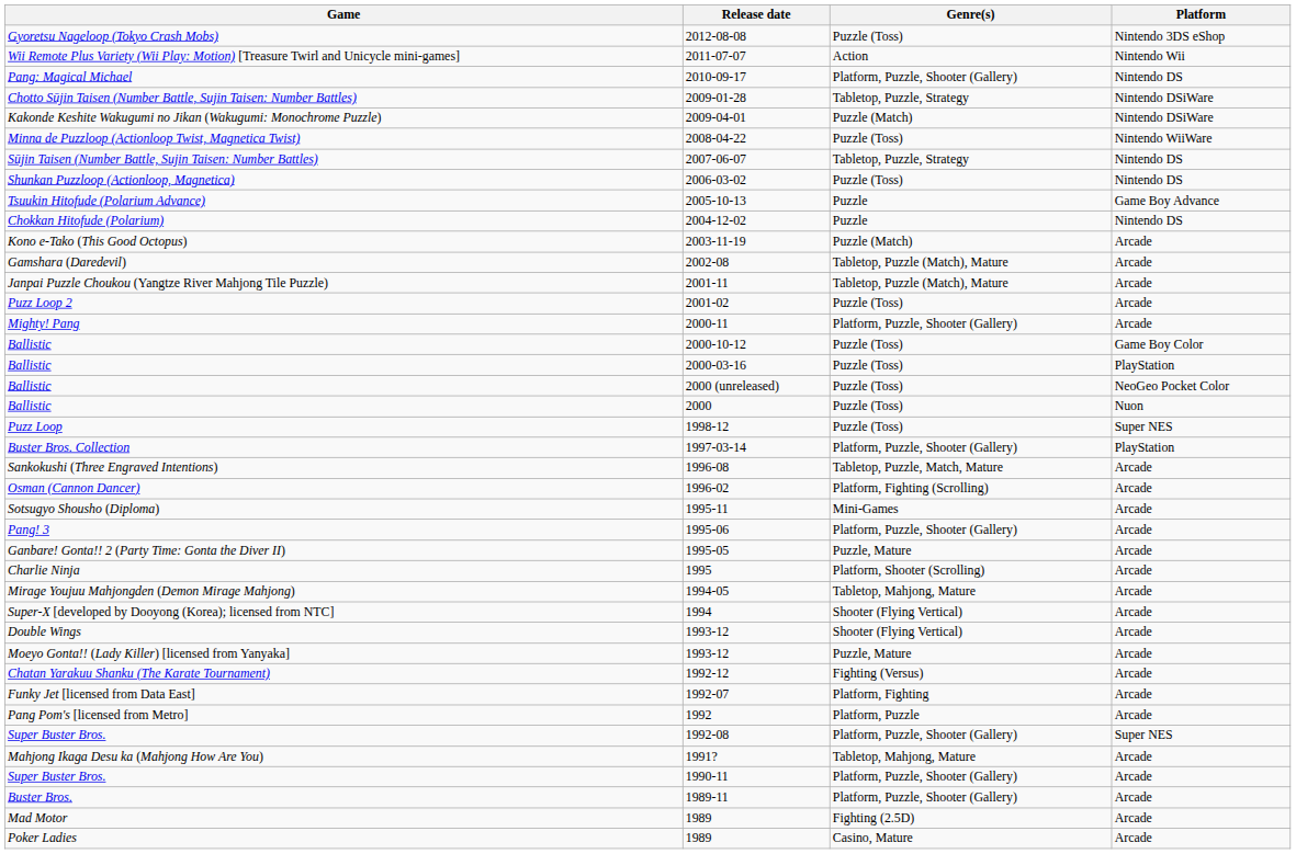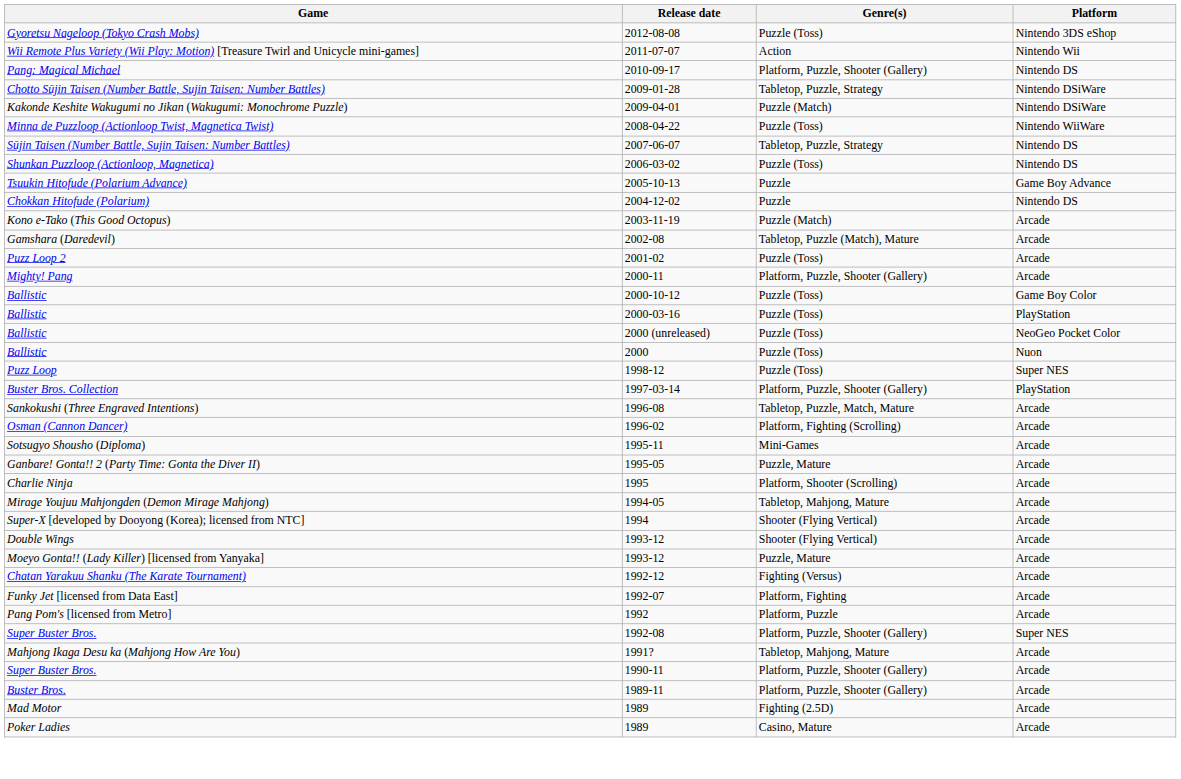 <table class="wikitable sortable" style="width:100%">
 <tr>
 <th>Game</th>
 <th>Release date</th>
 <th>Genre(s)</th>
 <th>Platform</th>
 </tr>
 <tr>
 <td><em><a href='#'>Gyoretsu Nageloop (Tokyo Crash Mobs)</a></em></td>
 <td>2012-08-08 </td>
 <td>Puzzle (Toss)</td>
 <td>Nintendo 3DS eShop</td>
 </tr>
 <tr>
 <td><em><a href='#'>Wii Remote Plus Variety (Wii Play: Motion)</a></em> [Treasure Twirl and Unicycle mini-games]</td>
 <td>2011-07-07 </td>
 <td>Action</td>
 <td>Nintendo Wii</td>
 </tr>
 <tr>
 <td><em><a href='#'>Pang: Magical Michael</a></em></td>
 <td>2010-09-17</td>
 <td>Platform, Puzzle, Shooter (Gallery)</td>
 <td>Nintendo DS</td>
 </tr>
 <tr>
 <td><em><a href='#'>Chotto Sūjin Taisen (Number Battle, Sujin Taisen: Number Battles)</a></em></td>
 <td>2009-01-28 </td>
 <td>Tabletop, Puzzle, Strategy</td>
 <td>Nintendo DSiWare</td>
 </tr>
 <tr>
 <td><em>Kakonde Keshite Wakugumi no Jikan</em> (<em>Wakugumi: Monochrome Puzzle</em>)</td>
 <td>2009-04-01 </td>
 <td>Puzzle (Match)</td>
 <td>Nintendo DSiWare</td>
 </tr>
 <tr>
 <td><em><a href='#'>Minna de Puzzloop (Actionloop Twist, Magnetica Twist)</a></em></td>
 <td>2008-04-22 </td>
 <td>Puzzle (Toss)</td>
 <td>Nintendo WiiWare</td>
 </tr>
 <tr>
 <td><em><a href='#'>Sūjin Taisen (Number Battle, Sujin Taisen: Number Battles)</a></em></td>
 <td>2007-06-07 </td>
 <td>Tabletop, Puzzle, Strategy</td>
 <td>Nintendo DS</td>
 </tr>
 <tr>
 <td><em><a href='#'>Shunkan Puzzloop (Actionloop, Magnetica)</a></em></td>
 <td>2006-03-02 </td>
 <td>Puzzle (Toss)</td>
 <td>Nintendo DS</td>
 </tr>
 <tr>
 <td><em><a href='#'>Tsuukin Hitofude (Polarium Advance)</a></em></td>
 <td>2005-10-13 </td>
 <td>Puzzle</td>
 <td>Game Boy Advance</td>
 </tr>
 <tr>
 <td><em><a href='#'>Chokkan Hitofude (Polarium)</a></em></td>
 <td>2004-12-02 </td>
 <td>Puzzle</td>
 <td>Nintendo DS</td>
 </tr>
 <tr>
 <td><em>Kono e-Tako</em> (<em>This Good Octopus</em>)</td>
 <td>2003-11-19 </td>
 <td>Puzzle (Match)</td>
 <td>Arcade</td>
 </tr>
 <tr>
 <td><em>Gamshara</em> (<em>Daredevil</em>)</td>
 <td>2002-08 </td>
 <td>Tabletop, Puzzle (Match), Mature</td>
 <td>Arcade</td>
 </tr>
 <tr>
-<td><em>Janpai Puzzle Choukou</em> (Yangtze River Mahjong Tile Puzzle) </td>
-<td>2001-11 </td>
-<td>Tabletop, Puzzle (Match), Mature</td>
-<td>Arcade</td>
-</tr>
-<tr>
 <td><em><a href='#'>Puzz Loop 2</a></em></td>
 <td>2001-02 </td>
 <td>Puzzle (Toss)</td>
 <td>Arcade</td>
 </tr>
 <tr>
 <td><em><a href='#'>Mighty! Pang</a></em></td>
 <td>2000-11 </td>
 <td>Platform, Puzzle, Shooter (Gallery)</td>
 <td>Arcade</td>
 </tr>
 <tr>
 <td><em><a href='#'>Ballistic</a></em></td>
 <td>2000-10-12 </td>
 <td>Puzzle (Toss)</td>
 <td>Game Boy Color</td>
 </tr>
 <tr>
 <td><em><a href='#'>Ballistic</a></em></td>
 <td>2000-03-16 </td>
 <td>Puzzle (Toss)</td>
 <td>PlayStation</td>
 </tr>
 <tr>
 <td><em><a href='#'>Ballistic</a></em></td>
 <td>2000 (unreleased)</td>
 <td>Puzzle (Toss)</td>
 <td>NeoGeo Pocket Color</td>
 </tr>
 <tr>
 <td><em><a href='#'>Ballistic</a></em></td>
 <td>2000</td>
 <td>Puzzle (Toss)</td>
 <td>Nuon</td>
 </tr>
 <tr>
 <td><em><a href='#'>Puzz Loop</a></em></td>
 <td>1998-12 </td>
 <td>Puzzle (Toss)</td>
 <td>Super NES</td>
 </tr>
 <tr>
 <td><em><a href='#'>Buster Bros. Collection</a></em></td>
 <td>1997-03-14 </td>
 <td>Platform, Puzzle, Shooter (Gallery)</td>
 <td>PlayStation</td>
 </tr>
 <tr>
 <td><em>Sankokushi</em> (<em>Three Engraved Intentions</em>)</td>
 <td>1996-08 </td>
 <td>Tabletop, Puzzle, Match, Mature</td>
 <td>Arcade</td>
 </tr>
 <tr>
 <td><em><a href='#'>Osman (Cannon Dancer)</a></em></td>
 <td>1996-02 </td>
 <td>Platform, Fighting (Scrolling)</td>
 <td>Arcade</td>
 </tr>
 <tr>
 <td><em>Sotsugyo Shousho</em> (<em>Diploma</em>)</td>
 <td>1995-11 </td>
 <td>Mini-Games</td>
-<td>Arcade</td>
-</tr>
-<tr>
-<td><em><a href='#'>Pang! 3</a></em></td>
-<td>1995-06 </td>
-<td>Platform, Puzzle, Shooter (Gallery)</td>
 <td>Arcade</td>
 </tr>
 <tr>
 <td><em>Ganbare! Gonta!! 2</em> (<em>Party Time: Gonta the Diver II</em>)</td>
 <td>1995-05 </td>
 <td>Puzzle, Mature</td>
 <td>Arcade</td>
 </tr>
 <tr>
 <td><em>Charlie Ninja</em></td>
 <td>1995</td>
 <td>Platform, Shooter (Scrolling)</td>
 <td>Arcade</td>
 </tr>
 <tr>
 <td><em>Mirage Youjuu Mahjongden</em> (<em>Demon Mirage Mahjong</em>)</td>
 <td>1994-05 </td>
 <td>Tabletop, Mahjong, Mature</td>
 <td>Arcade</td>
 </tr>
 <tr>
 <td><em>Super-X</em> [developed by Dooyong (Korea); licensed from NTC]</td>
 <td>1994</td>
 <td>Shooter (Flying Vertical)</td>
 <td>Arcade</td>
 </tr>
 <tr>
 <td><em>Double Wings</em></td>
 <td>1993-12</td>
 <td>Shooter (Flying Vertical)</td>
 <td>Arcade</td>
 </tr>
 <tr>
 <td><em>Moeyo Gonta!!</em> (<em>Lady Killer</em>) [licensed from Yanyaka]</td>
 <td>1993-12 </td>
 <td>Puzzle, Mature</td>
 <td>Arcade</td>
 </tr>
 <tr>
 <td><em><a href='#'>Chatan Yarakuu Shanku (The Karate Tournament)</a></em></td>
 <td>1992-12 </td>
 <td>Fighting (Versus)</td>
 <td>Arcade</td>
 </tr>
 <tr>
 <td><em>Funky Jet</em> [licensed from Data East]</td>
 <td>1992-07 </td>
 <td>Platform, Fighting</td>
 <td>Arcade</td>
 </tr>
 <tr>
 <td><em>Pang Pom's</em> [licensed from Metro]</td>
 <td>1992</td>
 <td>Platform, Puzzle</td>
 <td>Arcade</td>
 </tr>
 <tr>
 <td><em><a href='#'>Super Buster Bros.</a></em></td>
 <td>1992-08 </td>
 <td>Platform, Puzzle, Shooter (Gallery)</td>
 <td>Super NES</td>
 </tr>
 <tr>
 <td><em>Mahjong Ikaga Desu ka</em> (<em>Mahjong How Are You</em>)</td>
 <td>1991?</td>
 <td>Tabletop, Mahjong, Mature</td>
 <td>Arcade</td>
 </tr>
 <tr>
 <td><em><a href='#'>Super Buster Bros.</a></em></td>
 <td>1990-11 </td>
 <td>Platform, Puzzle, Shooter (Gallery)</td>
 <td>Arcade</td>
 </tr>
 <tr>
 <td><em><a href='#'>Buster Bros.</a></em></td>
 <td>1989-11 </td>
 <td>Platform, Puzzle, Shooter (Gallery)</td>
 <td>Arcade</td>
 </tr>
 <tr>
 <td><em>Mad Motor</em></td>
 <td>1989</td>
 <td>Fighting (2.5D)</td>
 <td>Arcade</td>
 </tr>
 <tr>
 <td><em>Poker Ladies</em></td>
 <td>1989</td>
 <td>Casino, Mature</td>
 <td>Arcade</td>
 </tr>
 </table>
